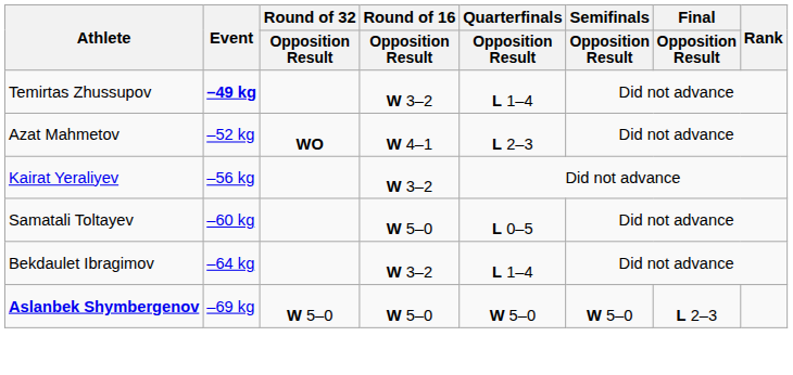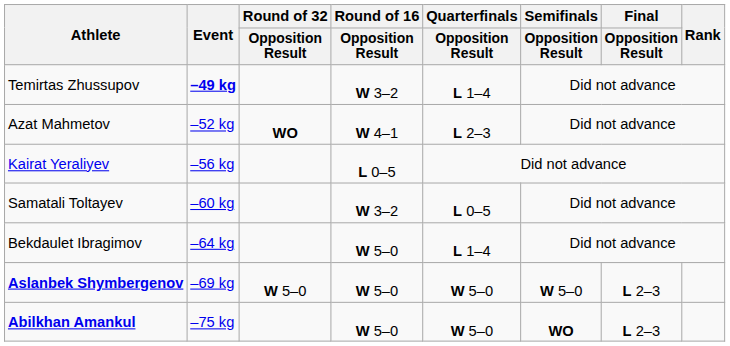 <table class=wikitable style=font-size:90%;text-align:center>
 <tr>
 <th rowspan="2">Athlete</th>
 <th rowspan="2">Event</th>
 <th>Round of 32</th>
 <th>Round of 16</th>
 <th>Quarterfinals</th>
 <th>Semifinals</th>
 <th>Final</th>
 <th rowspan=2>Rank</th>
 </tr>
 <tr style="font-size:95%">
 <th>Opposition<br>Result</th>
 <th>Opposition<br>Result</th>
 <th>Opposition<br>Result</th>
 <th>Opposition<br>Result</th>
 <th>Opposition<br>Result</th>
 </tr>
 <tr>
 <td align=left>Temirtas Zhussupov</td>
 <td align=left><strong><a href='#'>–49 kg</a></strong></td>
 <td></td>
 <td><br><strong>W</strong> 3–2</td>
 <td><br><strong>L</strong> 1–4</td>
 <td colspan=3>Did not advance</td>
 </tr>
 <tr>
 <td align=left>Azat Mahmetov</td>
 <td align=left><a href='#'>–52 kg</a></td>
 <td><br><strong>WO</strong></td>
 <td><br><strong>W</strong> 4–1</td>
 <td><br><strong>L</strong> 2–3</td>
 <td colspan=3>Did not advance</td>
 </tr>
 <tr>
 <td align=left><a href='#'>Kairat Yeraliyev</a></td>
 <td align=left><a href='#'>–56 kg</a></td>
 <td></td>
-<td><br><strong>W</strong> 3–2</td>
+<td><br><strong>L</strong> 0–5</td>
 <td colspan=4>Did not advance</td>
 </tr>
 <tr>
 <td align=left>Samatali Toltayev</td>
 <td align=left><a href='#'>–60 kg</a></td>
 <td></td>
-<td><br><strong>W</strong> 5–0</td>
+<td><br><strong>W</strong> 3–2</td>
 <td><br><strong>L</strong> 0–5</td>
 <td colspan=3>Did not advance</td>
 </tr>
 <tr>
 <td align=left>Bekdaulet Ibragimov</td>
 <td align=left><a href='#'>–64 kg</a></td>
 <td></td>
-<td><br><strong>W</strong> 3–2</td>
+<td><br><strong>W</strong> 5–0</td>
 <td><br><strong>L</strong> 1–4</td>
 <td colspan=3>Did not advance</td>
 </tr>
 <tr>
 <td align=left><strong><a href='#'>Aslanbek Shymbergenov</a></strong></td>
 <td align=left><a href='#'>–69 kg</a></td>
 <td><br><strong>W</strong> 5–0</td>
 <td><br><strong>W</strong> 5–0</td>
 <td><br><strong>W</strong> 5–0</td>
 <td><br><strong>W</strong> 5–0</td>
 <td><br><strong>L</strong> 2–3</td>
 <td></td>
 </tr>
+<tr>
+<td align=left><strong><a href='#'>Abilkhan Amankul</a></strong></td>
+<td align=left><a href='#'>–75 kg</a></td>
+<td></td>
+<td><br><strong>W</strong> 5–0</td>
+<td><br><strong>W</strong> 5–0</td>
+<td><br><strong>WO</strong></td>
+<td><br><strong>L</strong> 2–3</td>
+<td></td>
+</tr>
 </table>
